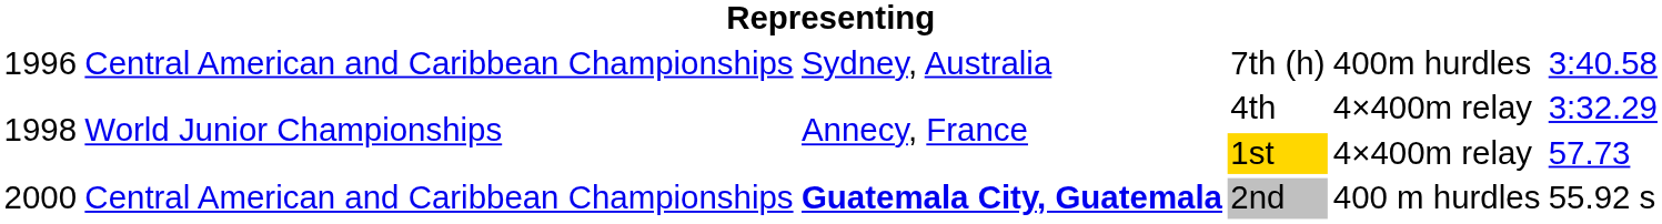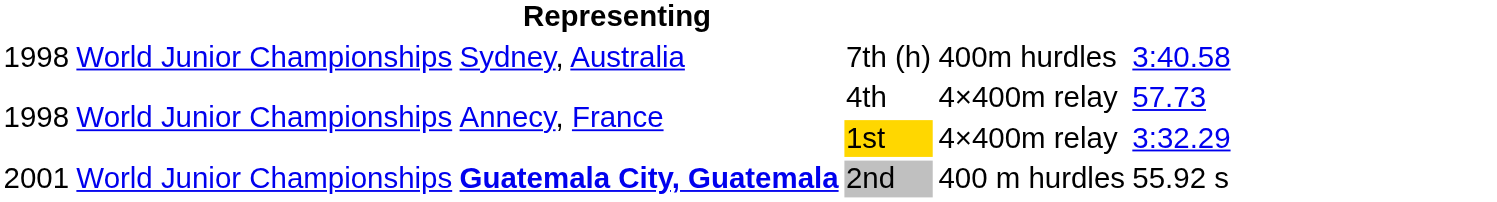 <table>
 <tr>
 <th colspan="6">Representing </th>
 </tr>
 <tr>
-<td>1996</td>
-<td><a href='#'>Central American and Caribbean Championships</a></td>
+<td>1998</td>
+<td><a href='#'>World Junior Championships</a></td>
 <td><a href='#'>Sydney</a>, <a href='#'>Australia</a></td>
 <td>7th (h)</td>
 <td>400m hurdles</td>
 <td><a href='#'>3:40.58</a></td>
 </tr>
 <tr>
 <td rowspan=2>1998</td>
 <td rowspan=2><a href='#'>World Junior Championships</a></td>
 <td rowspan=2><a href='#'>Annecy</a>, <a href='#'>France</a></td>
 <td>4th</td>
 <td>4×400m relay</td>
-<td><a href='#'>3:32.29</a></td>
+<td><a href='#'>57.73</a></td>
 </tr>
 <tr>
 <td bgcolor=gold>1st</td>
 <td>4×400m relay</td>
-<td><a href='#'>57.73</a></td>
+<td><a href='#'>3:32.29</a></td>
 </tr>
 <tr>
-<td>2000</td>
-<td><a href='#'>Central American and Caribbean Championships</a></td>
+<td>2001</td>
+<td><a href='#'>World Junior Championships</a></td>
 <td><strong><a href='#'>Guatemala City, Guatemala</a></strong></td>
 <td bgcolor="silver">2nd</td>
 <td>400 m hurdles</td>
 <td>55.92 s</td>
 </tr>
 <tr>
 </tr>
 </table>
